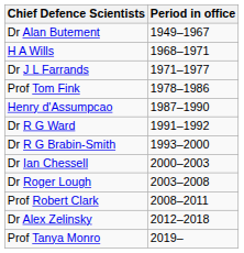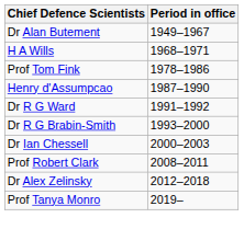 <table class="wikitable">
 <tr>
 <th>Chief Defence Scientists</th>
 <th>Period in office</th>
 </tr>
 <tr>
 <td>Dr <a href='#'>Alan Butement</a></td>
 <td>1949–1967</td>
 </tr>
 <tr>
 <td><a href='#'>H A Wills</a></td>
 <td>1968–1971</td>
-</tr>
-<tr>
-<td>Dr <a href='#'>J L Farrands</a></td>
-<td>1971–1977</td>
 </tr>
 <tr>
 <td>Prof <a href='#'>Tom Fink</a></td>
 <td>1978–1986</td>
 </tr>
 <tr>
 <td><a href='#'>Henry d'Assumpcao</a></td>
 <td>1987–1990</td>
 </tr>
 <tr>
 <td>Dr <a href='#'>R G Ward</a></td>
 <td>1991–1992</td>
 </tr>
 <tr>
 <td>Dr <a href='#'>R G Brabin-Smith</a></td>
 <td>1993–2000</td>
 </tr>
 <tr>
 <td>Dr <a href='#'>Ian Chessell</a></td>
 <td>2000–2003</td>
 </tr>
 <tr>
-<td>Dr <a href='#'>Roger Lough</a></td>
-<td>2003–2008</td>
-</tr>
-<tr>
 <td>Prof <a href='#'>Robert Clark</a></td>
 <td>2008–2011</td>
 </tr>
 <tr>
 <td>Dr <a href='#'>Alex Zelinsky</a></td>
 <td>2012–2018</td>
 </tr>
 <tr>
 <td>Prof <a href='#'>Tanya Monro</a></td>
 <td>2019–</td>
 </tr>
 </table>
